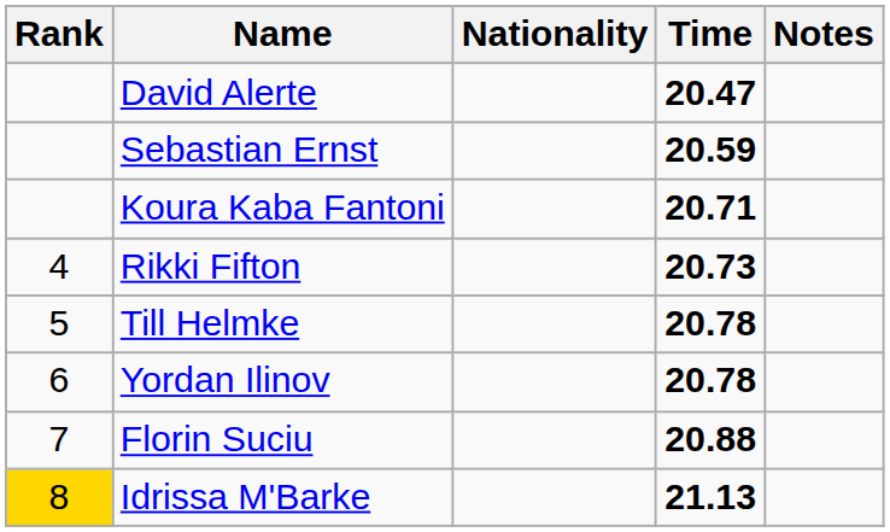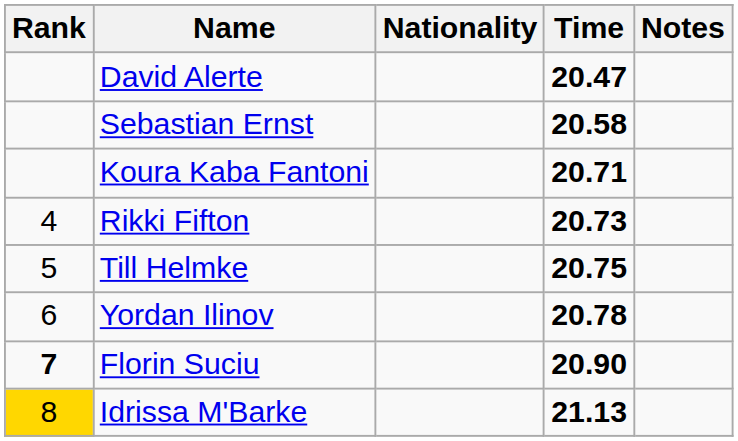 <table class="wikitable sortable" style="text-align:center">
 <tr>
 <th>Rank</th>
 <th>Name</th>
 <th>Nationality</th>
 <th>Time</th>
 <th>Notes</th>
 </tr>
 <tr>
 <td></td>
 <td align=left><a href='#'>David Alerte</a></td>
 <td align=left></td>
 <td><strong>20.47</strong></td>
 <td></td>
 </tr>
 <tr>
 <td></td>
 <td align=left><a href='#'>Sebastian Ernst</a></td>
 <td align=left></td>
-<td><strong>20.59</strong></td>
+<td><strong>20.58</strong></td>
 <td></td>
 </tr>
 <tr>
 <td></td>
 <td align=left><a href='#'>Koura Kaba Fantoni</a></td>
 <td align=left></td>
 <td><strong>20.71</strong></td>
 <td></td>
 </tr>
 <tr>
 <td>4</td>
 <td align=left><a href='#'>Rikki Fifton</a></td>
 <td align=left></td>
 <td><strong>20.73</strong></td>
 <td></td>
 </tr>
 <tr>
 <td>5</td>
 <td align=left><a href='#'>Till Helmke</a></td>
 <td align=left></td>
-<td><strong>20.78</strong></td>
+<td><strong>20.75</strong></td>
 <td></td>
 </tr>
 <tr>
 <td>6</td>
 <td align=left><a href='#'>Yordan Ilinov</a></td>
 <td align=left></td>
 <td><strong>20.78</strong></td>
 <td></td>
 </tr>
 <tr>
-<td>7</td>
+<td><strong>7</strong></td>
 <td align=left><a href='#'>Florin Suciu</a></td>
 <td align=left></td>
-<td><strong>20.88</strong></td>
+<td><strong>20.90</strong></td>
 <td></td>
 </tr>
 <tr>
 <td style="background: gold;">8</td>
 <td align=left><a href='#'>Idrissa M'Barke</a></td>
 <td align=left></td>
 <td><strong>21.13</strong></td>
 <td></td>
 </tr>
 </table>
